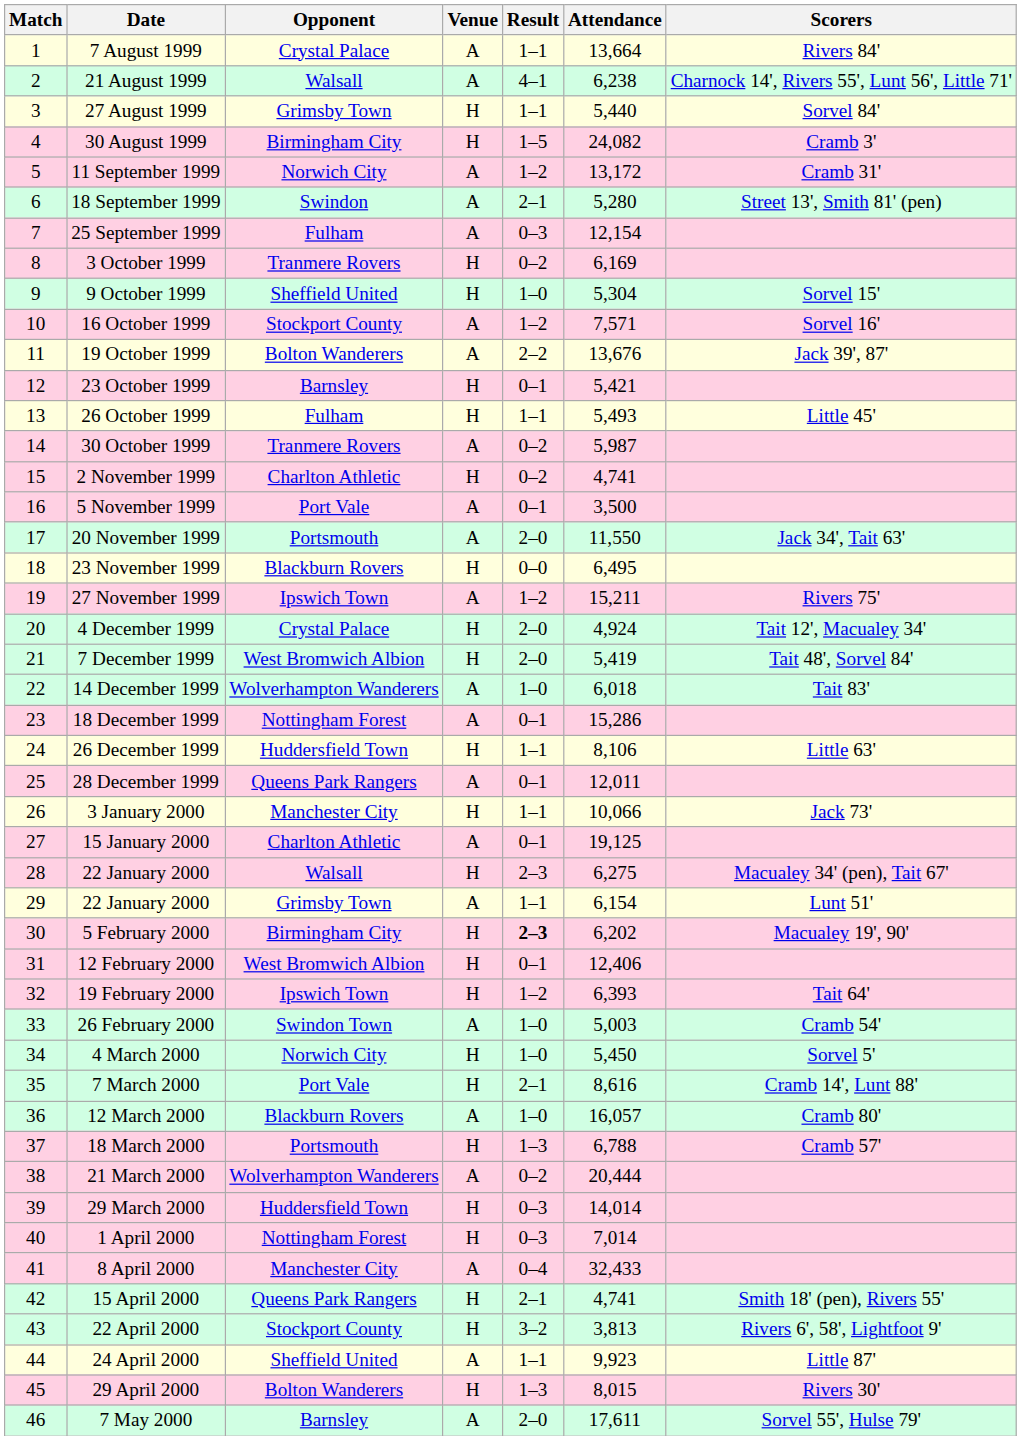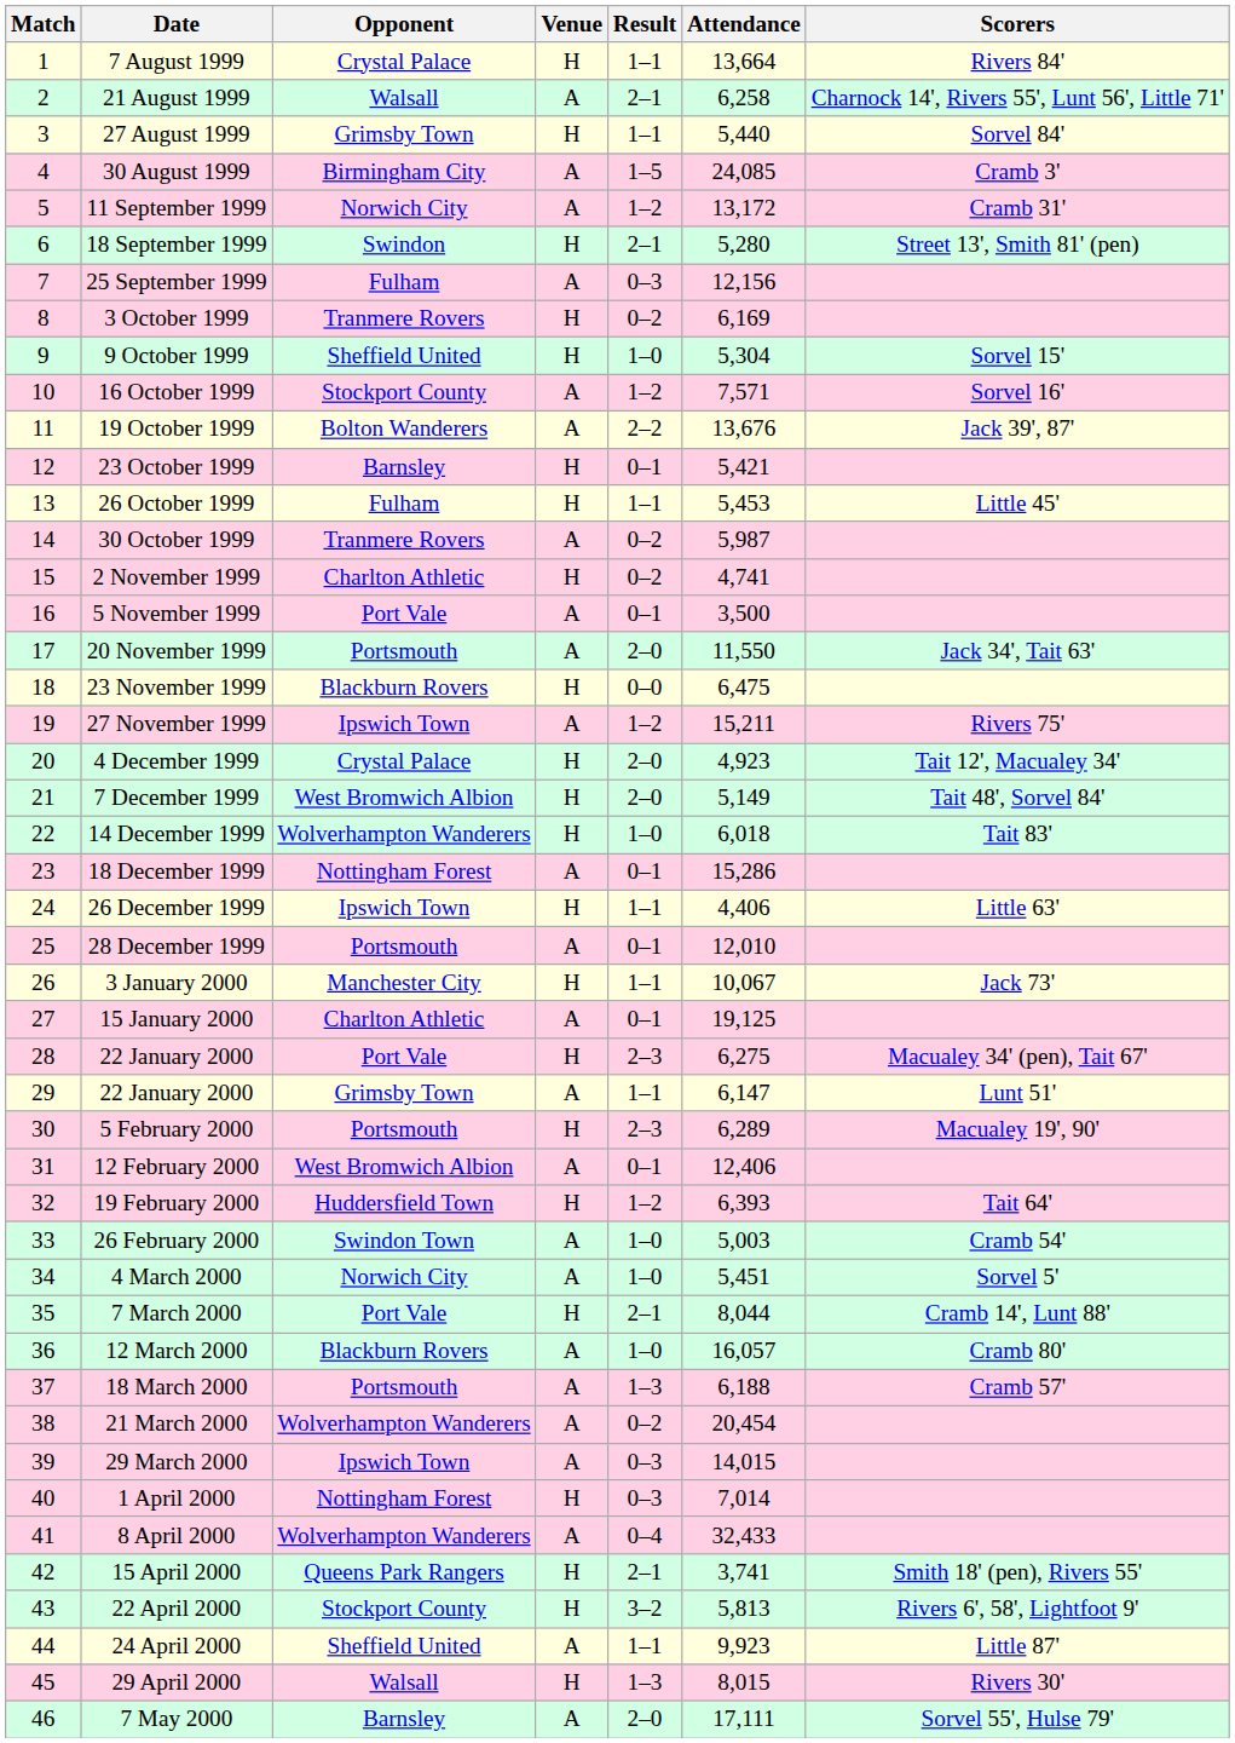 <table class="wikitable sortable" style="font-size:100%; text-align:center">
 <tr>
 <th>Match</th>
 <th>Date</th>
 <th>Opponent</th>
 <th>Venue</th>
 <th>Result</th>
 <th>Attendance</th>
 <th>Scorers</th>
 </tr>
 <tr bgcolor="#ffffdd">
 <td>1</td>
 <td>7 August 1999</td>
 <td><a href='#'>Crystal Palace</a></td>
-<td>A</td>
+<td>H</td>
 <td>1–1</td>
 <td>13,664</td>
 <td><a href='#'>Rivers</a> 84'</td>
 </tr>
 <tr bgcolor="#d0ffe3">
 <td>2</td>
 <td>21 August 1999</td>
 <td><a href='#'>Walsall</a></td>
 <td>A</td>
-<td>4–1</td>
-<td>6,238</td>
+<td>2–1</td>
+<td>6,258</td>
 <td><a href='#'>Charnock</a> 14', <a href='#'>Rivers</a> 55', <a href='#'>Lunt</a> 56', <a href='#'>Little</a> 71'</td>
 </tr>
 <tr bgcolor="#ffffdd">
 <td>3</td>
 <td>27 August 1999</td>
 <td><a href='#'>Grimsby Town</a></td>
 <td>H</td>
 <td>1–1</td>
 <td>5,440</td>
 <td><a href='#'>Sorvel</a> 84'</td>
 </tr>
 <tr bgcolor="#ffd0e3">
 <td>4</td>
 <td>30 August 1999</td>
 <td><a href='#'>Birmingham City</a></td>
-<td>H</td>
+<td>A</td>
 <td>1–5</td>
-<td>24,082</td>
+<td>24,085</td>
 <td><a href='#'>Cramb</a> 3'</td>
 </tr>
 <tr bgcolor="#ffd0e3">
 <td>5</td>
 <td>11 September 1999</td>
 <td><a href='#'>Norwich City</a></td>
 <td>A</td>
 <td>1–2</td>
 <td>13,172</td>
 <td><a href='#'>Cramb</a> 31'</td>
 </tr>
 <tr bgcolor="#d0ffe3">
 <td>6</td>
 <td>18 September 1999</td>
 <td><a href='#'>Swindon</a></td>
-<td>A</td>
+<td>H</td>
 <td>2–1</td>
 <td>5,280</td>
 <td><a href='#'>Street</a> 13', <a href='#'>Smith</a> 81' (pen)</td>
 </tr>
 <tr bgcolor="#ffd0e3">
 <td>7</td>
 <td>25 September 1999</td>
 <td><a href='#'>Fulham</a></td>
 <td>A</td>
 <td>0–3</td>
-<td>12,154</td>
+<td>12,156</td>
 <td></td>
 </tr>
 <tr bgcolor="#ffd0e3">
 <td>8</td>
 <td>3 October 1999</td>
 <td><a href='#'>Tranmere Rovers</a></td>
 <td>H</td>
 <td>0–2</td>
 <td>6,169</td>
 <td></td>
 </tr>
 <tr bgcolor="#d0ffe3">
 <td>9</td>
 <td>9 October 1999</td>
 <td><a href='#'>Sheffield United</a></td>
 <td>H</td>
 <td>1–0</td>
 <td>5,304</td>
 <td><a href='#'>Sorvel</a> 15'</td>
 </tr>
 <tr bgcolor="#ffd0e3">
 <td>10</td>
 <td>16 October 1999</td>
 <td><a href='#'>Stockport County</a></td>
 <td>A</td>
 <td>1–2</td>
 <td>7,571</td>
 <td><a href='#'>Sorvel</a> 16'</td>
 </tr>
 <tr bgcolor="#ffffdd">
 <td>11</td>
 <td>19 October 1999</td>
 <td><a href='#'>Bolton Wanderers</a></td>
 <td>A</td>
 <td>2–2</td>
 <td>13,676</td>
 <td><a href='#'>Jack</a> 39', 87'</td>
 </tr>
 <tr bgcolor="#ffd0e3">
 <td>12</td>
 <td>23 October 1999</td>
 <td><a href='#'>Barnsley</a></td>
 <td>H</td>
 <td>0–1</td>
 <td>5,421</td>
 <td></td>
 </tr>
 <tr bgcolor="#ffffdd">
 <td>13</td>
 <td>26 October 1999</td>
 <td><a href='#'>Fulham</a></td>
 <td>H</td>
 <td>1–1</td>
-<td>5,493</td>
+<td>5,453</td>
 <td><a href='#'>Little</a> 45'</td>
 </tr>
 <tr bgcolor="#ffd0e3">
 <td>14</td>
 <td>30 October 1999</td>
 <td><a href='#'>Tranmere Rovers</a></td>
 <td>A</td>
 <td>0–2</td>
 <td>5,987</td>
 <td></td>
 </tr>
 <tr bgcolor="#ffd0e3">
 <td>15</td>
 <td>2 November 1999</td>
 <td><a href='#'>Charlton Athletic</a></td>
 <td>H</td>
 <td>0–2</td>
 <td>4,741</td>
 <td></td>
 </tr>
 <tr bgcolor="#ffd0e3">
 <td>16</td>
 <td>5 November 1999</td>
 <td><a href='#'>Port Vale</a></td>
 <td>A</td>
 <td>0–1</td>
 <td>3,500</td>
 <td></td>
 </tr>
 <tr bgcolor="#d0ffe3">
 <td>17</td>
 <td>20 November 1999</td>
 <td><a href='#'>Portsmouth</a></td>
 <td>A</td>
 <td>2–0</td>
 <td>11,550</td>
 <td><a href='#'>Jack</a> 34', <a href='#'>Tait</a> 63'</td>
 </tr>
 <tr bgcolor="#ffffdd">
 <td>18</td>
 <td>23 November 1999</td>
 <td><a href='#'>Blackburn Rovers</a></td>
 <td>H</td>
 <td>0–0</td>
-<td>6,495</td>
+<td>6,475</td>
 <td></td>
 </tr>
 <tr bgcolor="#ffd0e3">
 <td>19</td>
 <td>27 November 1999</td>
 <td><a href='#'>Ipswich Town</a></td>
 <td>A</td>
 <td>1–2</td>
 <td>15,211</td>
 <td><a href='#'>Rivers</a> 75'</td>
 </tr>
 <tr bgcolor="#d0ffe3">
 <td>20</td>
 <td>4 December 1999</td>
 <td><a href='#'>Crystal Palace</a></td>
 <td>H</td>
 <td>2–0</td>
-<td>4,924</td>
+<td>4,923</td>
 <td><a href='#'>Tait</a> 12', <a href='#'>Macualey</a> 34'</td>
 </tr>
 <tr bgcolor="#d0ffe3">
 <td>21</td>
 <td>7 December 1999</td>
 <td><a href='#'>West Bromwich Albion</a></td>
 <td>H</td>
 <td>2–0</td>
-<td>5,419</td>
+<td>5,149</td>
 <td><a href='#'>Tait</a> 48', <a href='#'>Sorvel</a> 84'</td>
 </tr>
 <tr bgcolor="#d0ffe3">
 <td>22</td>
 <td>14 December 1999</td>
 <td><a href='#'>Wolverhampton Wanderers</a></td>
-<td>A</td>
+<td>H</td>
 <td>1–0</td>
 <td>6,018</td>
 <td><a href='#'>Tait</a> 83'</td>
 </tr>
 <tr bgcolor="#ffd0e3">
 <td>23</td>
 <td>18 December 1999</td>
 <td><a href='#'>Nottingham Forest</a></td>
 <td>A</td>
 <td>0–1</td>
 <td>15,286</td>
 <td></td>
 </tr>
 <tr bgcolor="#ffffdd">
 <td>24</td>
 <td>26 December 1999</td>
-<td><a href='#'>Huddersfield Town</a></td>
+<td><a href='#'>Ipswich Town</a></td>
 <td>H</td>
 <td>1–1</td>
-<td>8,106</td>
+<td>4,406</td>
 <td><a href='#'>Little</a> 63'</td>
 </tr>
 <tr bgcolor="#ffd0e3">
 <td>25</td>
 <td>28 December 1999</td>
-<td><a href='#'>Queens Park Rangers</a></td>
+<td><a href='#'>Portsmouth</a></td>
 <td>A</td>
 <td>0–1</td>
-<td>12,011</td>
+<td>12,010</td>
 <td></td>
 </tr>
 <tr bgcolor="#ffffdd">
 <td>26</td>
 <td>3 January 2000</td>
 <td><a href='#'>Manchester City</a></td>
 <td>H</td>
 <td>1–1</td>
-<td>10,066</td>
+<td>10,067</td>
 <td><a href='#'>Jack</a> 73'</td>
 </tr>
 <tr bgcolor="#ffd0e3">
 <td>27</td>
 <td>15 January 2000</td>
 <td><a href='#'>Charlton Athletic</a></td>
 <td>A</td>
 <td>0–1</td>
 <td>19,125</td>
 <td></td>
 </tr>
 <tr bgcolor="#ffd0e3">
 <td>28</td>
 <td>22 January 2000</td>
-<td><a href='#'>Walsall</a></td>
+<td><a href='#'>Port Vale</a></td>
 <td>H</td>
 <td>2–3</td>
 <td>6,275</td>
 <td><a href='#'>Macualey</a> 34' (pen), <a href='#'>Tait</a> 67'</td>
 </tr>
 <tr bgcolor="#ffffdd">
 <td>29</td>
 <td>22 January 2000</td>
 <td><a href='#'>Grimsby Town</a></td>
 <td>A</td>
 <td>1–1</td>
-<td>6,154</td>
+<td>6,147</td>
 <td><a href='#'>Lunt</a> 51'</td>
 </tr>
 <tr bgcolor="#ffd0e3">
 <td>30</td>
 <td>5 February 2000</td>
-<td><a href='#'>Birmingham City</a></td>
+<td><a href='#'>Portsmouth</a></td>
 <td>H</td>
-<td><strong>2–3</strong></td>
-<td>6,202</td>
+<td>2–3</td>
+<td>6,289</td>
 <td><a href='#'>Macualey</a> 19', 90'</td>
 </tr>
 <tr bgcolor="#ffd0e3">
 <td>31</td>
 <td>12 February 2000</td>
 <td><a href='#'>West Bromwich Albion</a></td>
-<td>H</td>
+<td>A</td>
 <td>0–1</td>
 <td>12,406</td>
 <td></td>
 </tr>
 <tr bgcolor="#ffd0e3">
 <td>32</td>
 <td>19 February 2000</td>
-<td><a href='#'>Ipswich Town</a></td>
+<td><a href='#'>Huddersfield Town</a></td>
 <td>H</td>
 <td>1–2</td>
 <td>6,393</td>
 <td><a href='#'>Tait</a> 64'</td>
 </tr>
 <tr bgcolor="#d0ffe3">
 <td>33</td>
 <td>26 February 2000</td>
 <td><a href='#'>Swindon Town</a></td>
 <td>A</td>
 <td>1–0</td>
 <td>5,003</td>
 <td><a href='#'>Cramb</a> 54'</td>
 </tr>
 <tr bgcolor="#d0ffe3">
 <td>34</td>
 <td>4 March 2000</td>
 <td><a href='#'>Norwich City</a></td>
-<td>H</td>
+<td>A</td>
 <td>1–0</td>
-<td>5,450</td>
+<td>5,451</td>
 <td><a href='#'>Sorvel</a> 5'</td>
 </tr>
 <tr bgcolor="#d0ffe3">
 <td>35</td>
 <td>7 March 2000</td>
 <td><a href='#'>Port Vale</a></td>
 <td>H</td>
 <td>2–1</td>
-<td>8,616</td>
+<td>8,044</td>
 <td><a href='#'>Cramb</a> 14', <a href='#'>Lunt</a> 88'</td>
 </tr>
 <tr bgcolor="#d0ffe3">
 <td>36</td>
 <td>12 March 2000</td>
 <td><a href='#'>Blackburn Rovers</a></td>
 <td>A</td>
 <td>1–0</td>
 <td>16,057</td>
 <td><a href='#'>Cramb</a> 80'</td>
 </tr>
 <tr bgcolor="#ffd0e3">
 <td>37</td>
 <td>18 March 2000</td>
 <td><a href='#'>Portsmouth</a></td>
-<td>H</td>
+<td>A</td>
 <td>1–3</td>
-<td>6,788</td>
+<td>6,188</td>
 <td><a href='#'>Cramb</a> 57'</td>
 </tr>
 <tr bgcolor="#ffd0e3">
 <td>38</td>
 <td>21 March 2000</td>
 <td><a href='#'>Wolverhampton Wanderers</a></td>
 <td>A</td>
 <td>0–2</td>
-<td>20,444</td>
+<td>20,454</td>
 <td></td>
 </tr>
 <tr bgcolor="#ffd0e3">
 <td>39</td>
 <td>29 March 2000</td>
-<td><a href='#'>Huddersfield Town</a></td>
-<td>H</td>
+<td><a href='#'>Ipswich Town</a></td>
+<td>A</td>
 <td>0–3</td>
-<td>14,014</td>
+<td>14,015</td>
 <td></td>
 </tr>
 <tr bgcolor="#ffd0e3">
 <td>40</td>
 <td>1 April 2000</td>
 <td><a href='#'>Nottingham Forest</a></td>
 <td>H</td>
 <td>0–3</td>
 <td>7,014</td>
 <td></td>
 </tr>
 <tr bgcolor="#ffd0e3">
 <td>41</td>
 <td>8 April 2000</td>
-<td><a href='#'>Manchester City</a></td>
+<td><a href='#'>Wolverhampton Wanderers</a></td>
 <td>A</td>
 <td>0–4</td>
 <td>32,433</td>
 <td></td>
 </tr>
 <tr bgcolor="#d0ffe3">
 <td>42</td>
 <td>15 April 2000</td>
 <td><a href='#'>Queens Park Rangers</a></td>
 <td>H</td>
 <td>2–1</td>
-<td>4,741</td>
+<td>3,741</td>
 <td><a href='#'>Smith</a> 18' (pen), <a href='#'>Rivers</a> 55'</td>
 </tr>
 <tr bgcolor="#d0ffe3">
 <td>43</td>
 <td>22 April 2000</td>
 <td><a href='#'>Stockport County</a></td>
 <td>H</td>
 <td>3–2</td>
-<td>3,813</td>
+<td>5,813</td>
 <td><a href='#'>Rivers</a> 6', 58', <a href='#'>Lightfoot</a> 9'</td>
 </tr>
 <tr bgcolor="#ffffdd">
 <td>44</td>
 <td>24 April 2000</td>
 <td><a href='#'>Sheffield United</a></td>
 <td>A</td>
 <td>1–1</td>
 <td>9,923</td>
 <td><a href='#'>Little</a> 87'</td>
 </tr>
 <tr bgcolor="#ffd0e3">
 <td>45</td>
 <td>29 April 2000</td>
-<td><a href='#'>Bolton Wanderers</a></td>
+<td><a href='#'>Walsall</a></td>
 <td>H</td>
 <td>1–3</td>
 <td>8,015</td>
 <td><a href='#'>Rivers</a> 30'</td>
 </tr>
 <tr bgcolor="#d0ffe3">
 <td>46</td>
 <td>7 May 2000</td>
 <td><a href='#'>Barnsley</a></td>
 <td>A</td>
 <td>2–0</td>
-<td>17,611</td>
+<td>17,111</td>
 <td><a href='#'>Sorvel</a> 55', <a href='#'>Hulse</a> 79'</td>
 </tr>
 </table>
